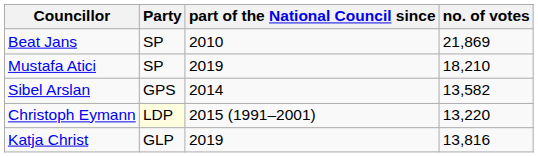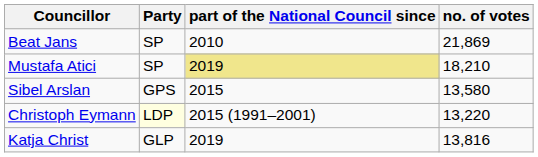 <table class="wikitable">
 <tr>
 <th>Councillor</th>
 <th>Party</th>
 <th>part of the <a href='#'>National Council</a> since</th>
 <th>no. of votes</th>
 </tr>
 <tr>
 <td><a href='#'>Beat Jans</a></td>
 <td> SP</td>
 <td>2010</td>
 <td>21,869</td>
 </tr>
 <tr>
 <td><a href='#'>Mustafa Atici</a></td>
 <td> SP</td>
-<td>2019</td>
+<td style="background: khaki;">2019</td>
 <td>18,210</td>
 </tr>
 <tr>
 <td><a href='#'>Sibel Arslan</a></td>
 <td> GPS</td>
-<td>2014</td>
-<td>13,582</td>
+<td>2015</td>
+<td>13,580</td>
 </tr>
 <tr>
 <td><a href='#'>Christoph Eymann</a></td>
 <td style="background: lightyellow;"> LDP</td>
 <td>2015 (1991–2001)</td>
 <td>13,220</td>
 </tr>
 <tr>
 <td><a href='#'>Katja Christ</a></td>
 <td> GLP</td>
 <td>2019</td>
 <td>13,816</td>
 </tr>
 </table>
